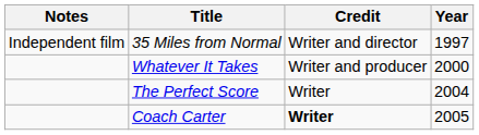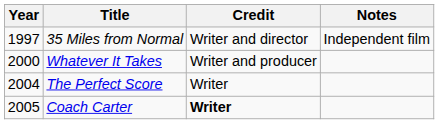 <table class="wikitable sortable">
 <tr>
-<th>Notes</th>
+<th>Year</th>
 <th>Title</th>
 <th>Credit</th>
-<th>Year</th>
+<th>Notes</th>
 </tr>
 <tr>
-<td>Independent film</td>
+<td>1997</td>
 <td><em>35 Miles from Normal</em></td>
 <td>Writer and director</td>
-<td>1997</td>
+<td>Independent film</td>
 </tr>
 <tr>
-<td></td>
+<td>2000</td>
 <td><em><a href='#'>Whatever It Takes</a></em></td>
 <td>Writer and producer</td>
-<td>2000</td>
+<td></td>
 </tr>
 <tr>
-<td></td>
+<td>2004</td>
 <td><em><a href='#'>The Perfect Score</a></em></td>
 <td>Writer</td>
-<td>2004</td>
+<td></td>
 </tr>
 <tr>
-<td></td>
+<td>2005</td>
 <td><em><a href='#'>Coach Carter</a></em></td>
 <td><strong>Writer</strong></td>
-<td>2005</td>
+<td></td>
 </tr>
 </table>
